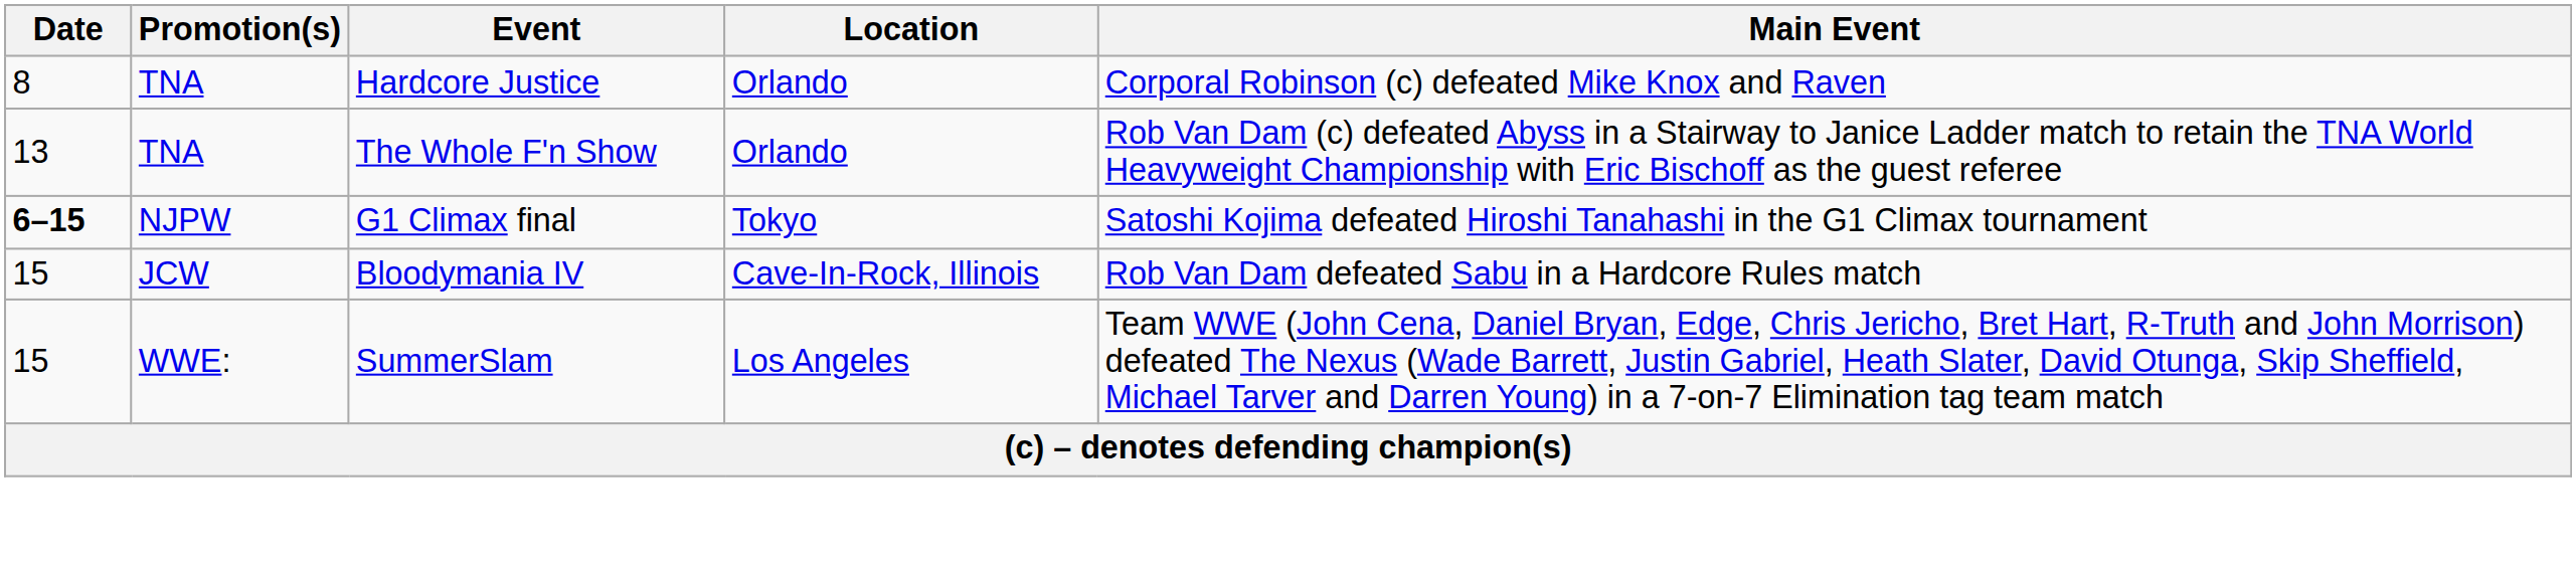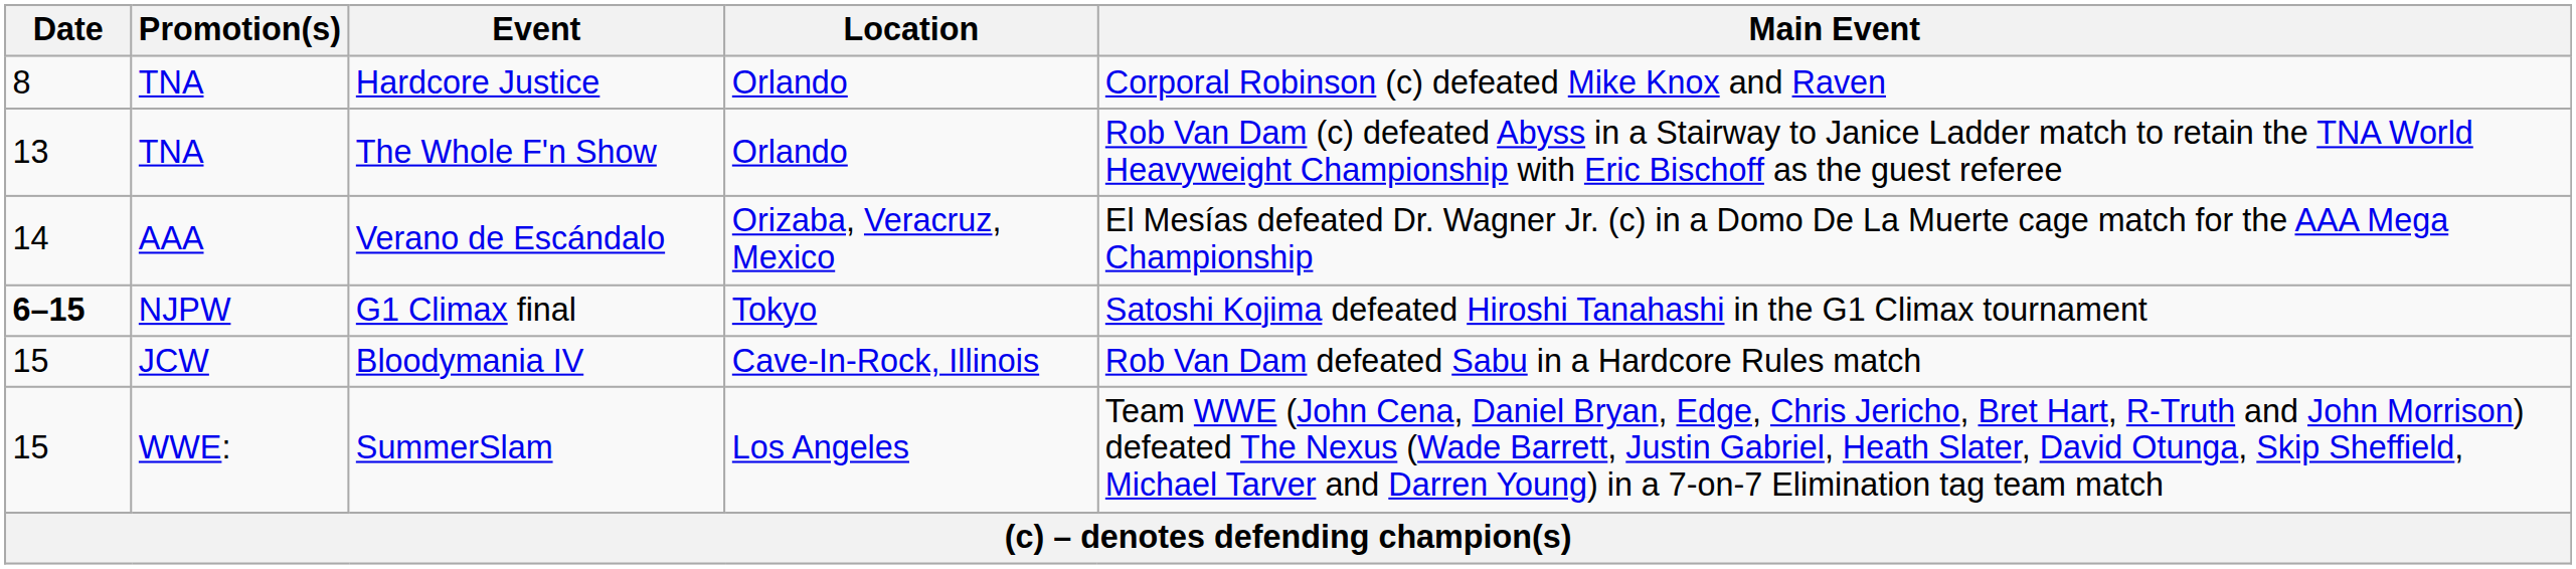 <table class="wikitable" style="width:100%;">
 <tr>
 <th width=5%>Date</th>
 <th width=5%>Promotion(s)</th>
 <th style="width:15%;">Event</th>
 <th style="width:15%;">Location</th>
 <th style="width:60%;">Main Event</th>
 </tr>
 <tr>
 <td>8</td>
 <td><a href='#'>TNA</a></td>
 <td><a href='#'>Hardcore Justice</a></td>
 <td><a href='#'>Orlando</a></td>
 <td><a href='#'>Corporal Robinson</a> (c) defeated <a href='#'>Mike Knox</a> and <a href='#'>Raven</a></td>
 </tr>
 <tr>
 <td>13</td>
 <td><a href='#'>TNA</a></td>
 <td><a href='#'>The Whole F'n Show</a></td>
 <td><a href='#'>Orlando</a></td>
 <td><a href='#'>Rob Van Dam</a> (c) defeated <a href='#'>Abyss</a> in a Stairway to Janice Ladder match to retain the <a href='#'>TNA World Heavyweight Championship</a> with <a href='#'>Eric Bischoff</a> as the guest referee</td>
+</tr>
+<tr>
+<td>14</td>
+<td><a href='#'>AAA</a></td>
+<td><a href='#'>Verano de Escándalo</a></td>
+<td><a href='#'>Orizaba</a>, <a href='#'>Veracruz</a>, <a href='#'>Mexico</a></td>
+<td>El Mesías defeated Dr. Wagner Jr. (c) in a Domo De La Muerte cage match for the <a href='#'>AAA Mega Championship</a></td>
 </tr>
 <tr>
 <td><strong>6–15</strong></td>
 <td><a href='#'>NJPW</a></td>
 <td><a href='#'>G1 Climax</a> final</td>
 <td><a href='#'>Tokyo</a></td>
 <td><a href='#'>Satoshi Kojima</a> defeated <a href='#'>Hiroshi Tanahashi</a> in the G1 Climax tournament</td>
 </tr>
 <tr>
 <td>15</td>
 <td><a href='#'>JCW</a></td>
 <td><a href='#'>Bloodymania IV</a></td>
 <td><a href='#'>Cave-In-Rock, Illinois</a></td>
 <td><a href='#'>Rob Van Dam</a> defeated <a href='#'>Sabu</a> in a Hardcore Rules match</td>
 </tr>
 <tr>
 <td>15</td>
 <td><a href='#'>WWE</a>:<br></td>
 <td><a href='#'>SummerSlam</a></td>
 <td><a href='#'>Los Angeles</a></td>
 <td>Team <a href='#'>WWE</a> (<a href='#'>John Cena</a>, <a href='#'>Daniel Bryan</a>, <a href='#'>Edge</a>, <a href='#'>Chris Jericho</a>, <a href='#'>Bret Hart</a>, <a href='#'>R-Truth</a> and <a href='#'>John Morrison</a>) defeated <a href='#'>The Nexus</a> (<a href='#'>Wade Barrett</a>, <a href='#'>Justin Gabriel</a>, <a href='#'>Heath Slater</a>, <a href='#'>David Otunga</a>, <a href='#'>Skip Sheffield</a>, <a href='#'>Michael Tarver</a> and <a href='#'>Darren Young</a>) in a 7-on-7 Elimination tag team match</td>
 </tr>
 <tr>
 <th colspan="5">(c) – denotes defending champion(s)</th>
 </tr>
 </table>
